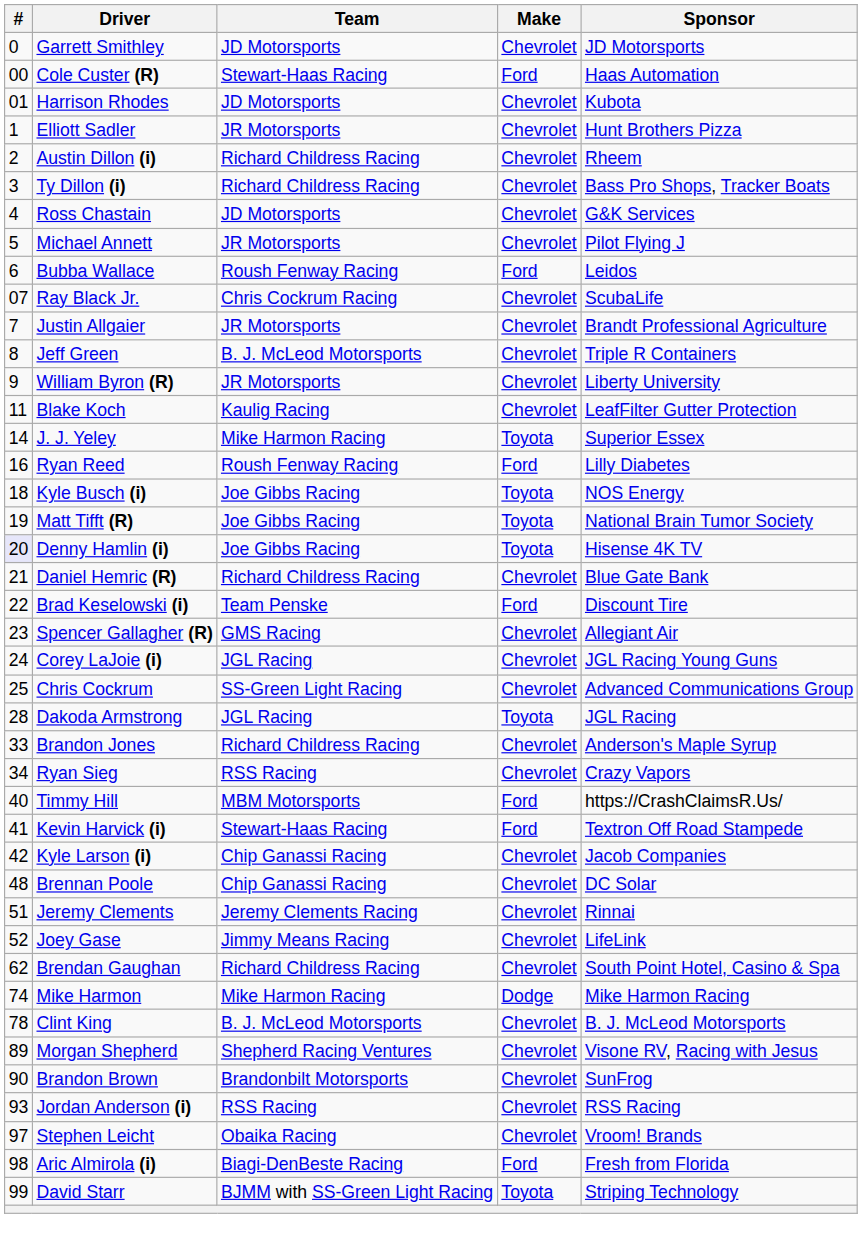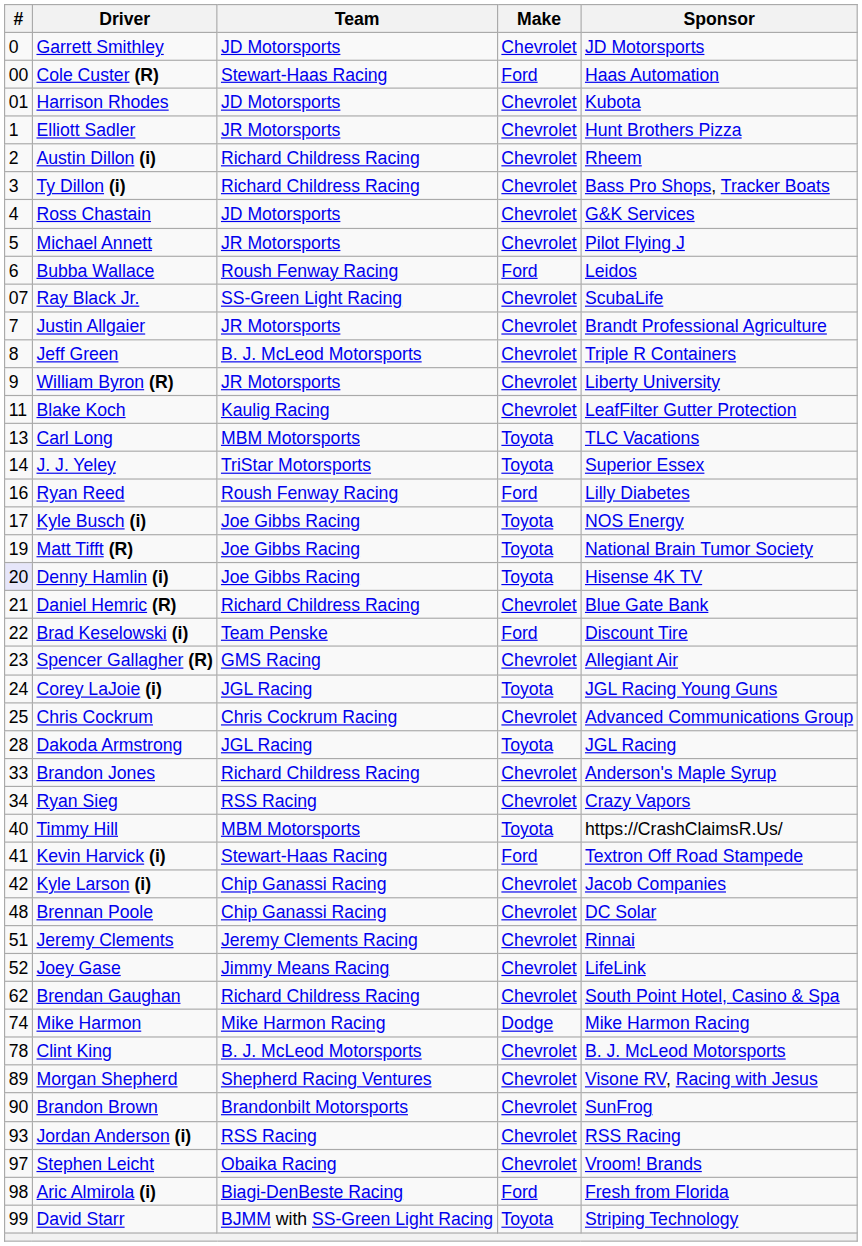 <table class="wikitable" style="font-size:95%">
 <tr>
 <th>#</th>
 <th>Driver</th>
 <th>Team</th>
 <th>Make</th>
 <th>Sponsor</th>
 </tr>
 <tr>
 <td>0</td>
 <td><a href='#'>Garrett Smithley</a></td>
 <td><a href='#'>JD Motorsports</a></td>
 <td><a href='#'>Chevrolet</a></td>
 <td><a href='#'>JD Motorsports</a></td>
 </tr>
 <tr>
 <td>00</td>
 <td><a href='#'>Cole Custer</a> <strong>(R)</strong></td>
 <td><a href='#'>Stewart-Haas Racing</a></td>
 <td><a href='#'>Ford</a></td>
 <td><a href='#'>Haas Automation</a></td>
 </tr>
 <tr>
 <td>01</td>
 <td><a href='#'>Harrison Rhodes</a></td>
 <td><a href='#'>JD Motorsports</a></td>
 <td><a href='#'>Chevrolet</a></td>
 <td><a href='#'>Kubota</a></td>
 </tr>
 <tr>
 <td>1</td>
 <td><a href='#'>Elliott Sadler</a></td>
 <td><a href='#'>JR Motorsports</a></td>
 <td><a href='#'>Chevrolet</a></td>
 <td><a href='#'>Hunt Brothers Pizza</a></td>
 </tr>
 <tr>
 <td>2</td>
 <td><a href='#'>Austin Dillon</a> <strong>(i)</strong></td>
 <td><a href='#'>Richard Childress Racing</a></td>
 <td><a href='#'>Chevrolet</a></td>
 <td><a href='#'>Rheem</a></td>
 </tr>
 <tr>
 <td>3</td>
 <td><a href='#'>Ty Dillon</a> <strong>(i)</strong></td>
 <td><a href='#'>Richard Childress Racing</a></td>
 <td><a href='#'>Chevrolet</a></td>
 <td><a href='#'>Bass Pro Shops</a>, <a href='#'>Tracker Boats</a></td>
 </tr>
 <tr>
 <td>4</td>
 <td><a href='#'>Ross Chastain</a></td>
 <td><a href='#'>JD Motorsports</a></td>
 <td><a href='#'>Chevrolet</a></td>
 <td><a href='#'>G&K Services</a></td>
 </tr>
 <tr>
 <td>5</td>
 <td><a href='#'>Michael Annett</a></td>
 <td><a href='#'>JR Motorsports</a></td>
 <td><a href='#'>Chevrolet</a></td>
 <td><a href='#'>Pilot Flying J</a></td>
 </tr>
 <tr>
 <td>6</td>
 <td><a href='#'>Bubba Wallace</a></td>
 <td><a href='#'>Roush Fenway Racing</a></td>
 <td><a href='#'>Ford</a></td>
 <td><a href='#'>Leidos</a></td>
 </tr>
 <tr>
 <td>07</td>
 <td><a href='#'>Ray Black Jr.</a></td>
-<td><a href='#'>Chris Cockrum Racing</a></td>
+<td><a href='#'>SS-Green Light Racing</a></td>
 <td><a href='#'>Chevrolet</a></td>
 <td><a href='#'>ScubaLife</a></td>
 </tr>
 <tr>
 <td>7</td>
 <td><a href='#'>Justin Allgaier</a></td>
 <td><a href='#'>JR Motorsports</a></td>
 <td><a href='#'>Chevrolet</a></td>
 <td><a href='#'>Brandt Professional Agriculture</a></td>
 </tr>
 <tr>
 <td>8</td>
 <td><a href='#'>Jeff Green</a></td>
 <td><a href='#'>B. J. McLeod Motorsports</a></td>
 <td><a href='#'>Chevrolet</a></td>
 <td><a href='#'>Triple R Containers</a></td>
 </tr>
 <tr>
 <td>9</td>
 <td><a href='#'>William Byron</a> <strong>(R)</strong></td>
 <td><a href='#'>JR Motorsports</a></td>
 <td><a href='#'>Chevrolet</a></td>
 <td><a href='#'>Liberty University</a></td>
 </tr>
 <tr>
 <td>11</td>
 <td><a href='#'>Blake Koch</a></td>
 <td><a href='#'>Kaulig Racing</a></td>
 <td><a href='#'>Chevrolet</a></td>
 <td><a href='#'>LeafFilter Gutter Protection</a></td>
 </tr>
 <tr>
+<td>13</td>
+<td><a href='#'>Carl Long</a></td>
+<td><a href='#'>MBM Motorsports</a></td>
+<td><a href='#'>Toyota</a></td>
+<td><a href='#'>TLC Vacations</a></td>
+</tr>
+<tr>
 <td>14</td>
 <td><a href='#'>J. J. Yeley</a></td>
-<td><a href='#'>Mike Harmon Racing</a></td>
+<td><a href='#'>TriStar Motorsports</a></td>
 <td><a href='#'>Toyota</a></td>
 <td><a href='#'>Superior Essex</a></td>
 </tr>
 <tr>
 <td>16</td>
 <td><a href='#'>Ryan Reed</a></td>
 <td><a href='#'>Roush Fenway Racing</a></td>
 <td><a href='#'>Ford</a></td>
 <td><a href='#'>Lilly Diabetes</a></td>
 </tr>
 <tr>
-<td>18</td>
+<td>17</td>
 <td><a href='#'>Kyle Busch</a> <strong>(i)</strong></td>
 <td><a href='#'>Joe Gibbs Racing</a></td>
 <td><a href='#'>Toyota</a></td>
 <td><a href='#'>NOS Energy</a></td>
 </tr>
 <tr>
 <td>19</td>
 <td><a href='#'>Matt Tifft</a> <strong>(R)</strong></td>
 <td><a href='#'>Joe Gibbs Racing</a></td>
 <td><a href='#'>Toyota</a></td>
 <td><a href='#'>National Brain Tumor Society</a></td>
 </tr>
 <tr>
 <td style="background: lavender;">20</td>
 <td><a href='#'>Denny Hamlin</a> <strong>(i)</strong></td>
 <td><a href='#'>Joe Gibbs Racing</a></td>
 <td><a href='#'>Toyota</a></td>
 <td><a href='#'>Hisense 4K TV</a></td>
 </tr>
 <tr>
 <td>21</td>
 <td><a href='#'>Daniel Hemric</a> <strong>(R)</strong></td>
 <td><a href='#'>Richard Childress Racing</a></td>
 <td><a href='#'>Chevrolet</a></td>
 <td><a href='#'>Blue Gate Bank</a></td>
 </tr>
 <tr>
 <td>22</td>
 <td><a href='#'>Brad Keselowski</a> <strong>(i)</strong></td>
 <td><a href='#'>Team Penske</a></td>
 <td><a href='#'>Ford</a></td>
 <td><a href='#'>Discount Tire</a></td>
 </tr>
 <tr>
 <td>23</td>
 <td><a href='#'>Spencer Gallagher</a> <strong>(R)</strong></td>
 <td><a href='#'>GMS Racing</a></td>
 <td><a href='#'>Chevrolet</a></td>
 <td><a href='#'>Allegiant Air</a></td>
 </tr>
 <tr>
 <td>24</td>
 <td><a href='#'>Corey LaJoie</a> <strong>(i)</strong></td>
 <td><a href='#'>JGL Racing</a></td>
-<td><a href='#'>Chevrolet</a></td>
+<td><a href='#'>Toyota</a></td>
 <td><a href='#'>JGL Racing Young Guns</a></td>
 </tr>
 <tr>
 <td>25</td>
 <td><a href='#'>Chris Cockrum</a></td>
-<td><a href='#'>SS-Green Light Racing</a></td>
+<td><a href='#'>Chris Cockrum Racing</a></td>
 <td><a href='#'>Chevrolet</a></td>
 <td><a href='#'>Advanced Communications Group</a></td>
 </tr>
 <tr>
 <td>28</td>
 <td><a href='#'>Dakoda Armstrong</a></td>
 <td><a href='#'>JGL Racing</a></td>
 <td><a href='#'>Toyota</a></td>
 <td><a href='#'>JGL Racing</a></td>
 </tr>
 <tr>
 <td>33</td>
 <td><a href='#'>Brandon Jones</a></td>
 <td><a href='#'>Richard Childress Racing</a></td>
 <td><a href='#'>Chevrolet</a></td>
 <td><a href='#'>Anderson's Maple Syrup</a></td>
 </tr>
 <tr>
 <td>34</td>
 <td><a href='#'>Ryan Sieg</a></td>
 <td><a href='#'>RSS Racing</a></td>
 <td><a href='#'>Chevrolet</a></td>
 <td><a href='#'>Crazy Vapors</a></td>
 </tr>
 <tr>
 <td>40</td>
 <td><a href='#'>Timmy Hill</a></td>
 <td><a href='#'>MBM Motorsports</a></td>
-<td><a href='#'>Ford</a></td>
+<td><a href='#'>Toyota</a></td>
 <td>https://CrashClaimsR.Us/</td>
 </tr>
 <tr>
 <td>41</td>
 <td><a href='#'>Kevin Harvick</a> <strong>(i)</strong></td>
 <td><a href='#'>Stewart-Haas Racing</a></td>
 <td><a href='#'>Ford</a></td>
 <td><a href='#'>Textron Off Road Stampede</a></td>
 </tr>
 <tr>
 <td>42</td>
 <td><a href='#'>Kyle Larson</a> <strong>(i)</strong></td>
 <td><a href='#'>Chip Ganassi Racing</a></td>
 <td><a href='#'>Chevrolet</a></td>
 <td><a href='#'>Jacob Companies</a></td>
 </tr>
 <tr>
 <td>48</td>
 <td><a href='#'>Brennan Poole</a></td>
 <td><a href='#'>Chip Ganassi Racing</a></td>
 <td><a href='#'>Chevrolet</a></td>
 <td><a href='#'>DC Solar</a></td>
 </tr>
 <tr>
 <td>51</td>
 <td><a href='#'>Jeremy Clements</a></td>
 <td><a href='#'>Jeremy Clements Racing</a></td>
 <td><a href='#'>Chevrolet</a></td>
 <td><a href='#'>Rinnai</a></td>
 </tr>
 <tr>
 <td>52</td>
 <td><a href='#'>Joey Gase</a></td>
 <td><a href='#'>Jimmy Means Racing</a></td>
 <td><a href='#'>Chevrolet</a></td>
 <td><a href='#'>LifeLink</a></td>
 </tr>
 <tr>
 <td>62</td>
 <td><a href='#'>Brendan Gaughan</a></td>
 <td><a href='#'>Richard Childress Racing</a></td>
 <td><a href='#'>Chevrolet</a></td>
 <td><a href='#'>South Point Hotel, Casino & Spa</a></td>
 </tr>
 <tr>
 <td>74</td>
 <td><a href='#'>Mike Harmon</a></td>
 <td><a href='#'>Mike Harmon Racing</a></td>
 <td><a href='#'>Dodge</a></td>
 <td><a href='#'>Mike Harmon Racing</a></td>
 </tr>
 <tr>
 <td>78</td>
 <td><a href='#'>Clint King</a></td>
 <td><a href='#'>B. J. McLeod Motorsports</a></td>
 <td><a href='#'>Chevrolet</a></td>
 <td><a href='#'>B. J. McLeod Motorsports</a></td>
 </tr>
 <tr>
 <td>89</td>
 <td><a href='#'>Morgan Shepherd</a></td>
 <td><a href='#'>Shepherd Racing Ventures</a></td>
 <td><a href='#'>Chevrolet</a></td>
 <td><a href='#'>Visone RV</a>, <a href='#'>Racing with Jesus</a></td>
 </tr>
 <tr>
 <td>90</td>
 <td><a href='#'>Brandon Brown</a></td>
 <td><a href='#'>Brandonbilt Motorsports</a></td>
 <td><a href='#'>Chevrolet</a></td>
 <td><a href='#'>SunFrog</a></td>
 </tr>
 <tr>
 <td>93</td>
 <td><a href='#'>Jordan Anderson</a> <strong>(i)</strong></td>
 <td><a href='#'>RSS Racing</a></td>
 <td><a href='#'>Chevrolet</a></td>
 <td><a href='#'>RSS Racing</a></td>
 </tr>
 <tr>
 <td>97</td>
 <td><a href='#'>Stephen Leicht</a></td>
 <td><a href='#'>Obaika Racing</a></td>
 <td><a href='#'>Chevrolet</a></td>
 <td><a href='#'>Vroom! Brands</a></td>
 </tr>
 <tr>
 <td>98</td>
 <td><a href='#'>Aric Almirola</a> <strong>(i)</strong></td>
 <td><a href='#'>Biagi-DenBeste Racing</a></td>
 <td><a href='#'>Ford</a></td>
 <td><a href='#'>Fresh from Florida</a></td>
 </tr>
 <tr>
 <td>99</td>
 <td><a href='#'>David Starr</a></td>
 <td><a href='#'>BJMM</a> with <a href='#'>SS-Green Light Racing</a></td>
 <td><a href='#'>Toyota</a></td>
 <td><a href='#'>Striping Technology</a></td>
 </tr>
 <tr>
 <th colspan="5"></th>
 </tr>
 </table>
